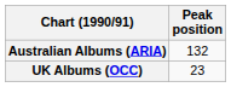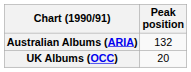 <table class="wikitable sortable plainrowheaders">
 <tr>
 <th scope="col">Chart (1990/91)</th>
 <th scope="col">Peak<br>position</th>
 </tr>
 <tr>
 <th scope="row">Australian Albums (<a href='#'>ARIA</a>)</th>
 <td align="center">132</td>
 </tr>
 <tr>
 <th scope="row">UK Albums (<a href='#'>OCC</a>)</th>
-<td align="center">23</td>
+<td align="center">20</td>
 </tr>
 </table>
